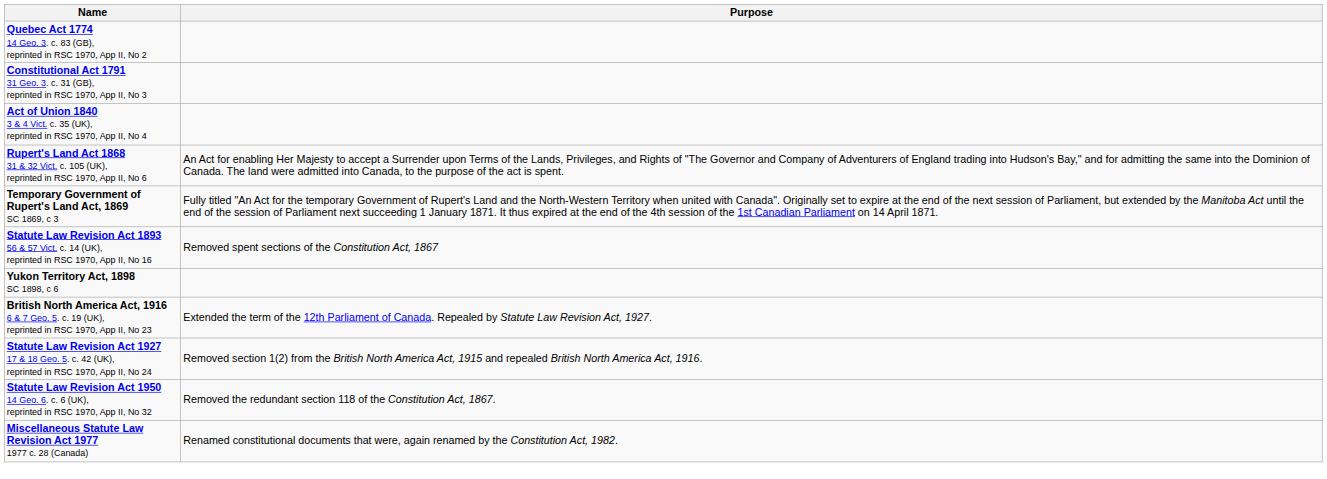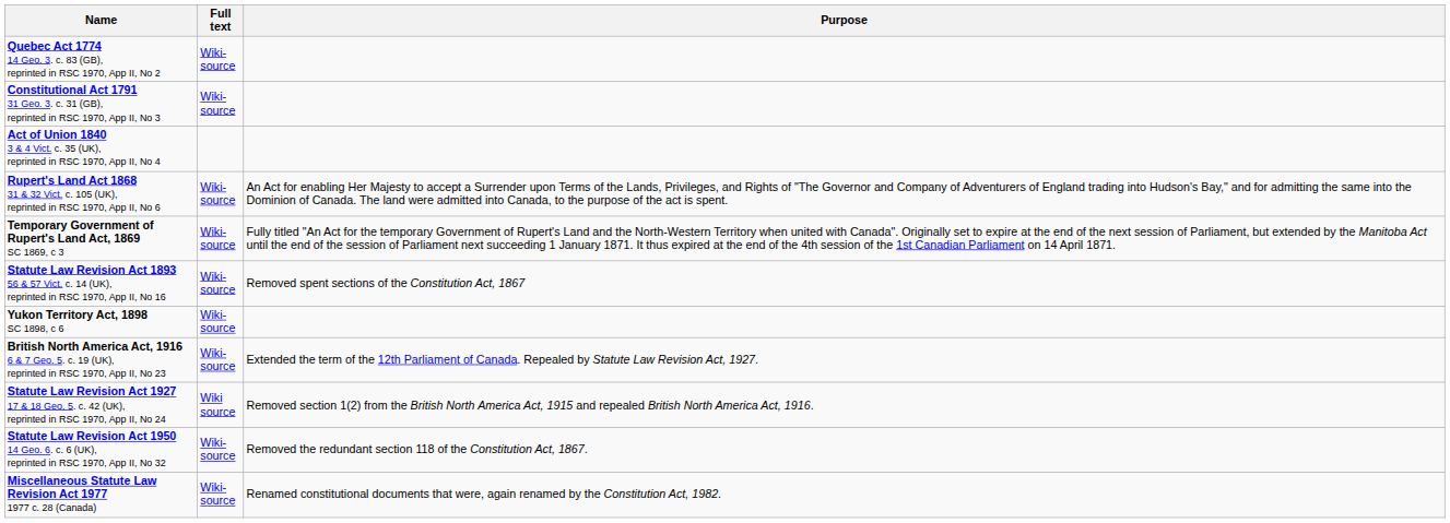 <table class=wikitable>
 <tr>
 <th style="width:16em">Name</th>
+<th>Full text</th>
 <th>Purpose</th>
 </tr>
 <tr>
 <td style style="text-align:center"><strong><a href='#'>Quebec Act 1774</a></strong><br><small><a href='#'>14 Geo. 3</a>. c. 83 (GB),<br>reprinted in RSC 1970, App II, No 2</small></td>
+<td><a href='#'>Wiki-<br>source</a></td>
 <td></td>
 </tr>
 <tr>
 <td style style="text-align:center"><strong><a href='#'>Constitutional Act 1791</a></strong><br><small><a href='#'>31 Geo. 3</a>. c. 31 (GB),<br>reprinted in RSC 1970, App II, No 3</small></td>
+<td><a href='#'>Wiki-<br>source</a></td>
 <td></td>
 </tr>
 <tr>
 <td style style="text-align:center"><strong><a href='#'>Act of Union 1840</a></strong><br><small><a href='#'>3 & 4 Vict.</a> c. 35 (UK),<br>reprinted in RSC 1970, App II, No 4</small></td>
 <td></td>
+<td></td>
 </tr>
 <tr>
 <td style style="text-align:center"><strong><a href='#'>Rupert's Land Act 1868</a></strong><br><small><a href='#'>31 & 32 Vict.</a> c. 105 (UK),<br>reprinted in RSC 1970, App II, No 6</small></td>
+<td><a href='#'>Wiki-<br>source</a></td>
 <td>An Act for enabling Her Majesty to accept a Surrender upon Terms of the Lands, Privileges, and Rights of "The Governor and Company of Adventurers of England trading into Hudson's Bay," and for admitting the same into the Dominion of Canada. The land were admitted into Canada, to the purpose of the act is spent.</td>
 </tr>
 <tr>
 <td style style="text-align:center"><strong>Temporary Government of Rupert's Land Act, 1869</strong><br><small>SC 1869, c 3</small></td>
+<td><a href='#'>Wiki-<br>source</a></td>
 <td>Fully titled "An Act for the temporary Government of Rupert's Land and the North-Western Territory when united with Canada". Originally set to expire at the end of the next session of Parliament, but extended by the <em>Manitoba Act</em> until the end of the session of Parliament next succeeding 1 January 1871. It thus expired at the end of the 4th session of the <a href='#'>1st Canadian Parliament</a> on 14 April 1871.</td>
 </tr>
 <tr>
 <td style style="text-align:center"><strong><a href='#'>Statute Law Revision Act 1893</a></strong><br><small><a href='#'>56 & 57 Vict.</a> c. 14 (UK),<br>reprinted in RSC 1970, App II, No 16</small></td>
+<td><a href='#'>Wiki-<br>source</a></td>
 <td>Removed spent sections of the <em>Constitution Act, 1867</em></td>
 </tr>
 <tr>
 <td style style="text-align:center"><strong>Yukon Territory Act, 1898</strong><br><small>SC 1898, c 6</small></td>
+<td><a href='#'>Wiki-<br>source</a></td>
 <td></td>
 </tr>
 <tr>
 <td style style="text-align:center"><strong>British North America Act, 1916</strong><br><small><a href='#'>6 & 7 Geo. 5</a>. c. 19 (UK),<br>reprinted in RSC 1970, App II, No 23</small></td>
+<td><a href='#'>Wiki-<br>source</a></td>
 <td>Extended the term of the <a href='#'>12th Parliament of Canada</a>. Repealed by <em>Statute Law Revision Act, 1927</em>.</td>
 </tr>
 <tr>
 <td style style="text-align:center"><strong><a href='#'>Statute Law Revision Act 1927</a></strong><br><small><a href='#'>17 & 18 Geo. 5</a>. c. 42 (UK),<br>reprinted in RSC 1970, App II, No 24</small></td>
+<td><a href='#'>Wiki<br>source</a></td>
 <td>Removed section 1(2) from the <em>British North America Act, 1915</em> and repealed <em>British North America Act, 1916</em>.</td>
 </tr>
 <tr>
 <td style style="text-align:center"><strong><a href='#'>Statute Law Revision Act 1950</a></strong><br><small><a href='#'>14 Geo. 6</a>. c. 6 (UK),<br>reprinted in RSC 1970, App II, No 32</small></td>
+<td><a href='#'>Wiki-<br>source</a></td>
 <td>Removed the redundant section 118 of the <em>Constitution Act, 1867</em>.</td>
 </tr>
 <tr>
 <td style style="text-align:center"><strong><a href='#'>Miscellaneous Statute Law Revision Act 1977</a></strong><br><small>1977 c. 28 (Canada)</small></td>
+<td><a href='#'>Wiki-<br>source</a></td>
 <td>Renamed constitutional documents that were, again renamed by the <em>Constitution Act, 1982</em>.</td>
 </tr>
 </table>
